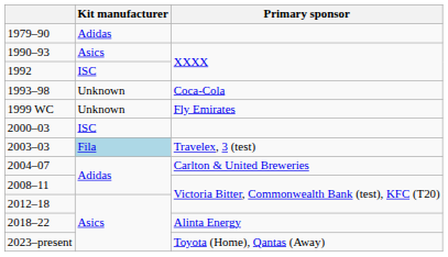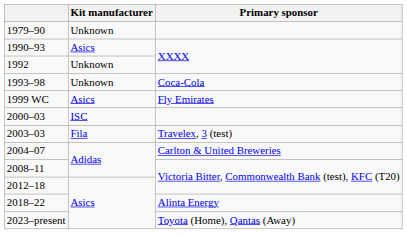 <table class="wikitable">
 <tr>
 <th></th>
 <th>Kit manufacturer</th>
 <th>Primary sponsor</th>
 </tr>
 <tr>
 <td>1979–90</td>
-<td><a href='#'>Adidas</a></td>
+<td>Unknown</td>
 <td></td>
 </tr>
 <tr>
 <td>1990–93</td>
 <td><a href='#'>Asics</a></td>
 <td rowspan="2"><a href='#'>XXXX</a></td>
 </tr>
 <tr>
 <td>1992</td>
-<td><a href='#'>ISC</a></td>
+<td>Unknown</td>
 </tr>
 <tr>
 <td>1993–98</td>
 <td>Unknown</td>
 <td><a href='#'>Coca-Cola</a></td>
 </tr>
 <tr>
 <td>1999 WC</td>
-<td>Unknown</td>
+<td><a href='#'>Asics</a></td>
 <td><a href='#'>Fly Emirates</a></td>
 </tr>
 <tr>
 <td>2000–03</td>
 <td><a href='#'>ISC</a></td>
 <td></td>
 </tr>
 <tr>
 <td>2003–03</td>
-<td style="background: lightblue;"><a href='#'>Fila</a></td>
+<td><a href='#'>Fila</a></td>
 <td><a href='#'>Travelex</a>, <a href='#'>3</a> (test)</td>
 </tr>
 <tr>
 <td>2004–07</td>
 <td rowspan="2"><a href='#'>Adidas</a></td>
 <td><a href='#'>Carlton & United Breweries</a></td>
 </tr>
 <tr>
 <td>2008–11</td>
 <td rowspan="2"><a href='#'>Victoria Bitter</a>, <a href='#'>Commonwealth Bank</a> (test), <a href='#'>KFC</a> (T20)</td>
 </tr>
 <tr>
 <td>2012–18</td>
 <td rowspan="3"><a href='#'>Asics</a></td>
 </tr>
 <tr>
 <td>2018–22</td>
 <td><a href='#'>Alinta Energy</a></td>
 </tr>
 <tr>
 <td>2023–present</td>
 <td><a href='#'>Toyota</a> (Home), <a href='#'>Qantas</a> (Away)</td>
 </tr>
 </table>
